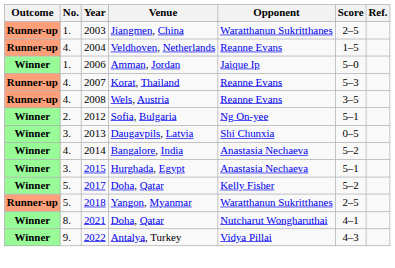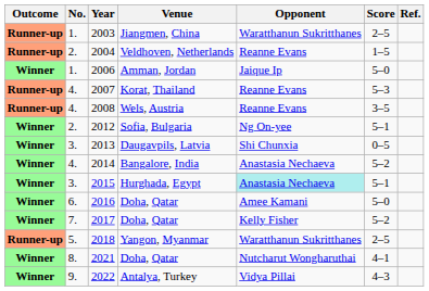 <table class="wikitable">
 <tr>
 <th>Outcome</th>
 <th>No.</th>
 <th>Year</th>
 <th>Venue</th>
 <th>Opponent</th>
 <th>Score</th>
 <th>Ref.</th>
 </tr>
 <tr>
 <th scope="row" style="background:#ffa07a;">Runner-up</th>
 <td>1.</td>
 <td align="center">2003</td>
 <td> <a href='#'>Jiangmen</a>, <a href='#'>China</a></td>
 <td> <a href='#'>Waratthanun Sukritthanes</a></td>
 <td align = "center">2–5</td>
 <td></td>
 </tr>
 <tr>
 <th scope="row" style="background:#ffa07a;">Runner-up</th>
-<td>4.</td>
+<td>2.</td>
 <td align="center">2004</td>
 <td> <a href='#'>Veldhoven</a>, <a href='#'>Netherlands</a></td>
 <td> <a href='#'>Reanne Evans</a></td>
 <td align = "center">1–5</td>
 <td></td>
 </tr>
 <tr>
 <th scope="row" style="background:#98FB98">Winner</th>
 <td>1.</td>
 <td align="center">2006</td>
 <td> <a href='#'>Amman</a>, <a href='#'>Jordan</a></td>
 <td> <a href='#'>Jaique Ip</a></td>
 <td align = "center">5–0</td>
 <td></td>
 </tr>
 <tr>
 <th scope="row" style="background:#ffa07a;">Runner-up</th>
 <td>4.</td>
 <td align="center">2007</td>
 <td> <a href='#'>Korat</a>, <a href='#'>Thailand</a></td>
 <td> <a href='#'>Reanne Evans</a></td>
 <td align = "center">5–3</td>
 <td></td>
 </tr>
 <tr>
 <th scope="row" style="background:#ffa07a;">Runner-up</th>
 <td>4.</td>
 <td align="center">2008</td>
 <td> <a href='#'>Wels</a>, <a href='#'>Austria</a></td>
 <td> <a href='#'>Reanne Evans</a></td>
 <td align = "center">3–5</td>
 <td></td>
 </tr>
 <tr>
 <th scope="row" style="background:#98FB98">Winner</th>
 <td>2.</td>
 <td align="center">2012</td>
 <td> <a href='#'>Sofia</a>, <a href='#'>Bulgaria</a></td>
 <td> <a href='#'>Ng On-yee</a></td>
 <td align = "center">5–1</td>
 <td></td>
 </tr>
 <tr>
 <th scope="row" style="background:#98FB98">Winner</th>
 <td>3.</td>
 <td align="center">2013</td>
 <td> <a href='#'>Daugavpils</a>, <a href='#'>Latvia</a></td>
 <td> <a href='#'>Shi Chunxia</a></td>
 <td align = "center">0–5</td>
 <td></td>
 </tr>
 <tr>
 <th scope="row" style="background:#98FB98">Winner</th>
 <td>4.</td>
 <td align="center">2014</td>
 <td> <a href='#'>Bangalore</a>, <a href='#'>India</a></td>
 <td> <a href='#'>Anastasia Nechaeva</a></td>
 <td align = "center">5–2</td>
 <td></td>
 </tr>
 <tr>
 <th scope="row" style="background:#98FB98">Winner</th>
 <td>3.</td>
 <td align="center"><a href='#'>2015</a></td>
 <td> <a href='#'>Hurghada</a>, <a href='#'>Egypt</a></td>
-<td> <a href='#'>Anastasia Nechaeva</a></td>
+<td style="background: paleturquoise;"> <a href='#'>Anastasia Nechaeva</a></td>
 <td align = "center">5–1</td>
 <td></td>
 </tr>
 <tr>
 <th scope="row" style="background:#98FB98">Winner</th>
-<td>5.</td>
+<td>6.</td>
+<td align="center"><a href='#'>2016</a></td>
+<td> <a href='#'>Doha</a>, <a href='#'>Qatar</a></td>
+<td> <a href='#'>Amee Kamani</a></td>
+<td align = "center">5–0</td>
+<td></td>
+</tr>
+<tr>
+<th scope="row" style="background:#98FB98">Winner</th>
+<td>7.</td>
 <td align="center"><a href='#'>2017</a></td>
 <td> <a href='#'>Doha</a>, <a href='#'>Qatar</a></td>
 <td> <a href='#'>Kelly Fisher</a></td>
 <td align = "center">5–2</td>
 <td></td>
 </tr>
 <tr>
 <th scope="row" style="background:#ffa07a;">Runner-up</th>
 <td>5.</td>
 <td align="center"><a href='#'>2018</a></td>
 <td> <a href='#'>Yangon</a>, <a href='#'>Myanmar</a></td>
 <td> <a href='#'>Waratthanun Sukritthanes</a></td>
 <td align = "center">2–5</td>
 <td></td>
 </tr>
 <tr>
 <th scope="row" style="background:#98FB98">Winner</th>
 <td>8.</td>
 <td align="center"><a href='#'>2021</a></td>
 <td> <a href='#'>Doha</a>, <a href='#'>Qatar</a></td>
 <td> <a href='#'>Nutcharut Wongharuthai</a></td>
 <td align = "center">4–1</td>
 <td></td>
 </tr>
 <tr>
 <th scope="row" style="background:#98FB98">Winner</th>
 <td>9.</td>
 <td align = "center"><a href='#'>2022</a></td>
 <td> <a href='#'>Antalya</a>, Turkey</td>
 <td> <a href='#'>Vidya Pillai</a></td>
 <td align = "center">4–3</td>
 <td></td>
 </tr>
 </table>
